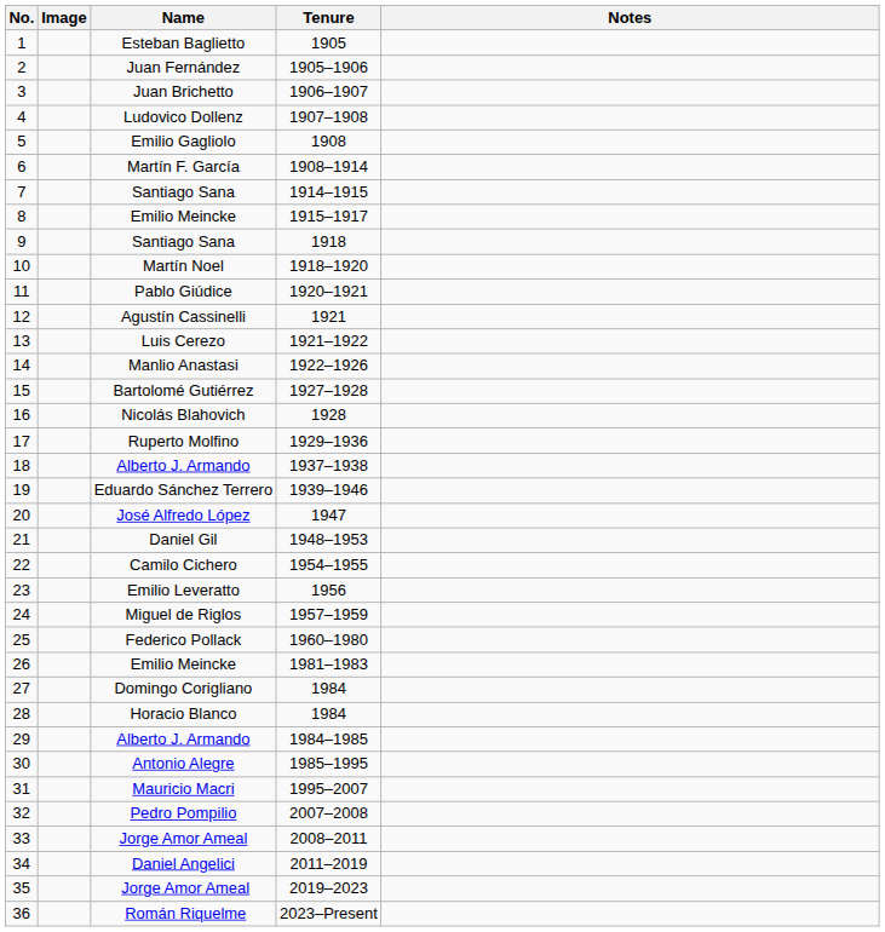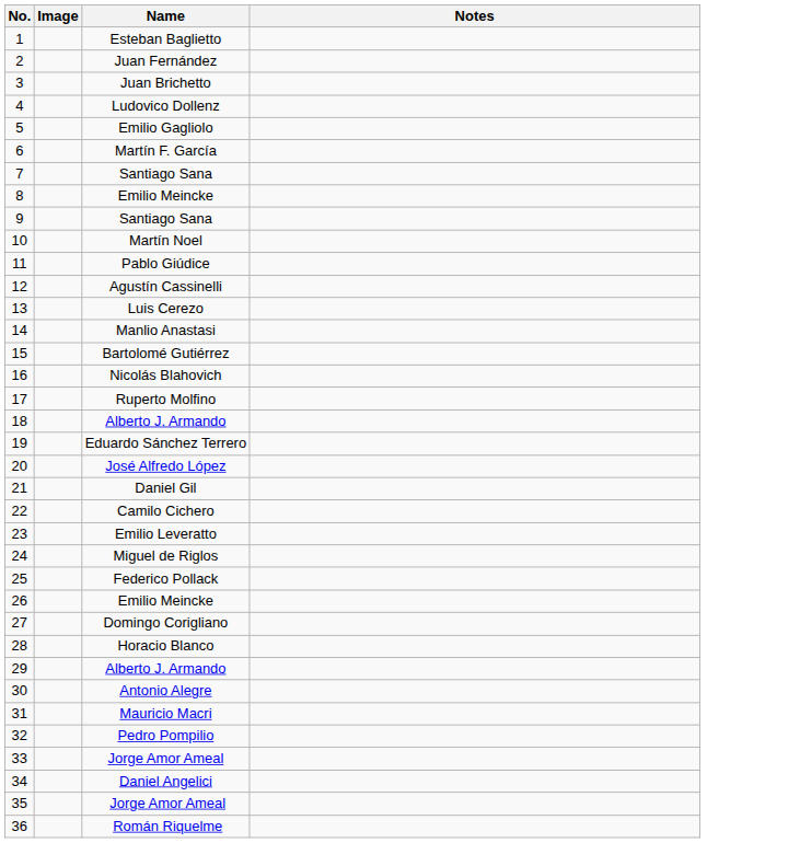 <table class="wikitable sortable" style="font-size:100%; text-align: center; width: %;">
 <tr>
 <th width=>No.</th>
 <th width=>Image</th>
 <th width=>Name</th>
-<th width=>Tenure</th>
 <th width= 500px>Notes</th>
 </tr>
 <tr>
 <td>1</td>
 <td></td>
 <td>Esteban Baglietto</td>
-<td>1905</td>
 <td> </td>
 </tr>
 <tr>
 <td>2</td>
 <td></td>
 <td>Juan Fernández</td>
-<td>1905–1906</td>
 <td> </td>
 </tr>
 <tr>
 <td>3</td>
 <td></td>
 <td>Juan Brichetto</td>
-<td>1906–1907</td>
 <td></td>
 </tr>
 <tr>
 <td>4</td>
 <td></td>
 <td>Ludovico Dollenz</td>
-<td>1907–1908</td>
 <td></td>
 </tr>
 <tr>
 <td>5</td>
 <td></td>
 <td>Emilio Gagliolo</td>
-<td>1908</td>
 <td> </td>
 </tr>
 <tr>
 <td>6</td>
 <td></td>
 <td>Martín F. García</td>
-<td>1908–1914</td>
 <td></td>
 </tr>
 <tr>
 <td>7</td>
 <td></td>
 <td>Santiago Sana</td>
-<td>1914–1915</td>
 <td> </td>
 </tr>
 <tr>
 <td>8</td>
 <td></td>
 <td>Emilio Meincke</td>
-<td>1915–1917</td>
 <td> </td>
 </tr>
 <tr>
 <td>9</td>
 <td></td>
 <td>Santiago Sana</td>
-<td>1918</td>
 <td></td>
 </tr>
 <tr>
 <td>10</td>
 <td></td>
 <td>Martín Noel</td>
-<td>1918–1920</td>
 <td></td>
 </tr>
 <tr>
 <td>11</td>
 <td></td>
 <td>Pablo Giúdice</td>
-<td>1920–1921</td>
 <td></td>
 </tr>
 <tr>
 <td>12</td>
 <td></td>
 <td>Agustín Cassinelli</td>
-<td>1921</td>
 <td></td>
 </tr>
 <tr>
 <td>13</td>
 <td></td>
 <td>Luis Cerezo</td>
-<td>1921–1922</td>
 <td></td>
 </tr>
 <tr>
 <td>14</td>
 <td></td>
 <td>Manlio Anastasi</td>
-<td>1922–1926</td>
 <td> </td>
 </tr>
 <tr>
 <td>15</td>
 <td></td>
 <td>Bartolomé Gutiérrez</td>
-<td>1927–1928</td>
 <td></td>
 </tr>
 <tr>
 <td>16</td>
 <td></td>
 <td>Nicolás Blahovich</td>
-<td>1928</td>
 <td></td>
 </tr>
 <tr>
 <td>17</td>
 <td></td>
 <td>Ruperto Molfino</td>
-<td>1929–1936</td>
 <td></td>
 </tr>
 <tr>
 <td>18</td>
 <td></td>
 <td><a href='#'>Alberto J. Armando</a></td>
-<td>1937–1938</td>
 <td> </td>
 </tr>
 <tr>
 <td>19</td>
 <td></td>
 <td>Eduardo Sánchez Terrero</td>
-<td>1939–1946</td>
 <td> </td>
 </tr>
 <tr>
 <td>20</td>
 <td></td>
 <td><a href='#'>José Alfredo López</a></td>
-<td>1947</td>
 <td> </td>
 </tr>
 <tr>
 <td>21</td>
 <td></td>
 <td>Daniel Gil</td>
-<td>1948–1953</td>
 <td></td>
 </tr>
 <tr>
 <td>22</td>
 <td></td>
 <td>Camilo Cichero</td>
-<td>1954–1955</td>
 <td></td>
 </tr>
 <tr>
 <td>23</td>
 <td></td>
 <td>Emilio Leveratto</td>
-<td>1956</td>
 <td></td>
 </tr>
 <tr>
 <td>24</td>
 <td></td>
 <td>Miguel de Riglos</td>
-<td>1957–1959</td>
 <td></td>
 </tr>
 <tr>
 <td>25</td>
 <td></td>
 <td>Federico Pollack</td>
-<td>1960–1980</td>
 <td></td>
 </tr>
 <tr>
 <td>26</td>
 <td></td>
 <td>Emilio Meincke</td>
-<td>1981–1983</td>
 <td> </td>
 </tr>
 <tr>
 <td>27</td>
 <td></td>
 <td>Domingo Corigliano</td>
-<td>1984</td>
 <td> </td>
 </tr>
 <tr>
 <td>28</td>
 <td></td>
 <td>Horacio Blanco</td>
-<td>1984</td>
 <td></td>
 </tr>
 <tr>
 <td>29</td>
 <td></td>
 <td><a href='#'>Alberto J. Armando</a></td>
-<td>1984–1985</td>
 <td> </td>
 </tr>
 <tr>
 <td>30</td>
 <td></td>
 <td><a href='#'>Antonio Alegre</a></td>
-<td>1985–1995</td>
 <td></td>
 </tr>
 <tr>
 <td>31</td>
 <td></td>
 <td><a href='#'>Mauricio Macri</a></td>
-<td>1995–2007</td>
 <td></td>
 </tr>
 <tr>
 <td>32</td>
 <td></td>
 <td><a href='#'>Pedro Pompilio</a></td>
-<td>2007–2008</td>
 <td> </td>
 </tr>
 <tr>
 <td>33</td>
 <td></td>
 <td><a href='#'>Jorge Amor Ameal</a></td>
-<td>2008–2011</td>
 <td></td>
 </tr>
 <tr>
 <td>34</td>
 <td></td>
 <td><a href='#'>Daniel Angelici</a></td>
-<td>2011–2019</td>
 <td></td>
 </tr>
 <tr>
 <td>35</td>
 <td></td>
 <td> <a href='#'>Jorge Amor Ameal</a></td>
-<td>2019–2023</td>
 <td> </td>
 </tr>
 <tr>
 <td>36</td>
 <td></td>
 <td> <a href='#'>Román Riquelme</a></td>
-<td>2023–Present</td>
 <td> </td>
 </tr>
 </table>
